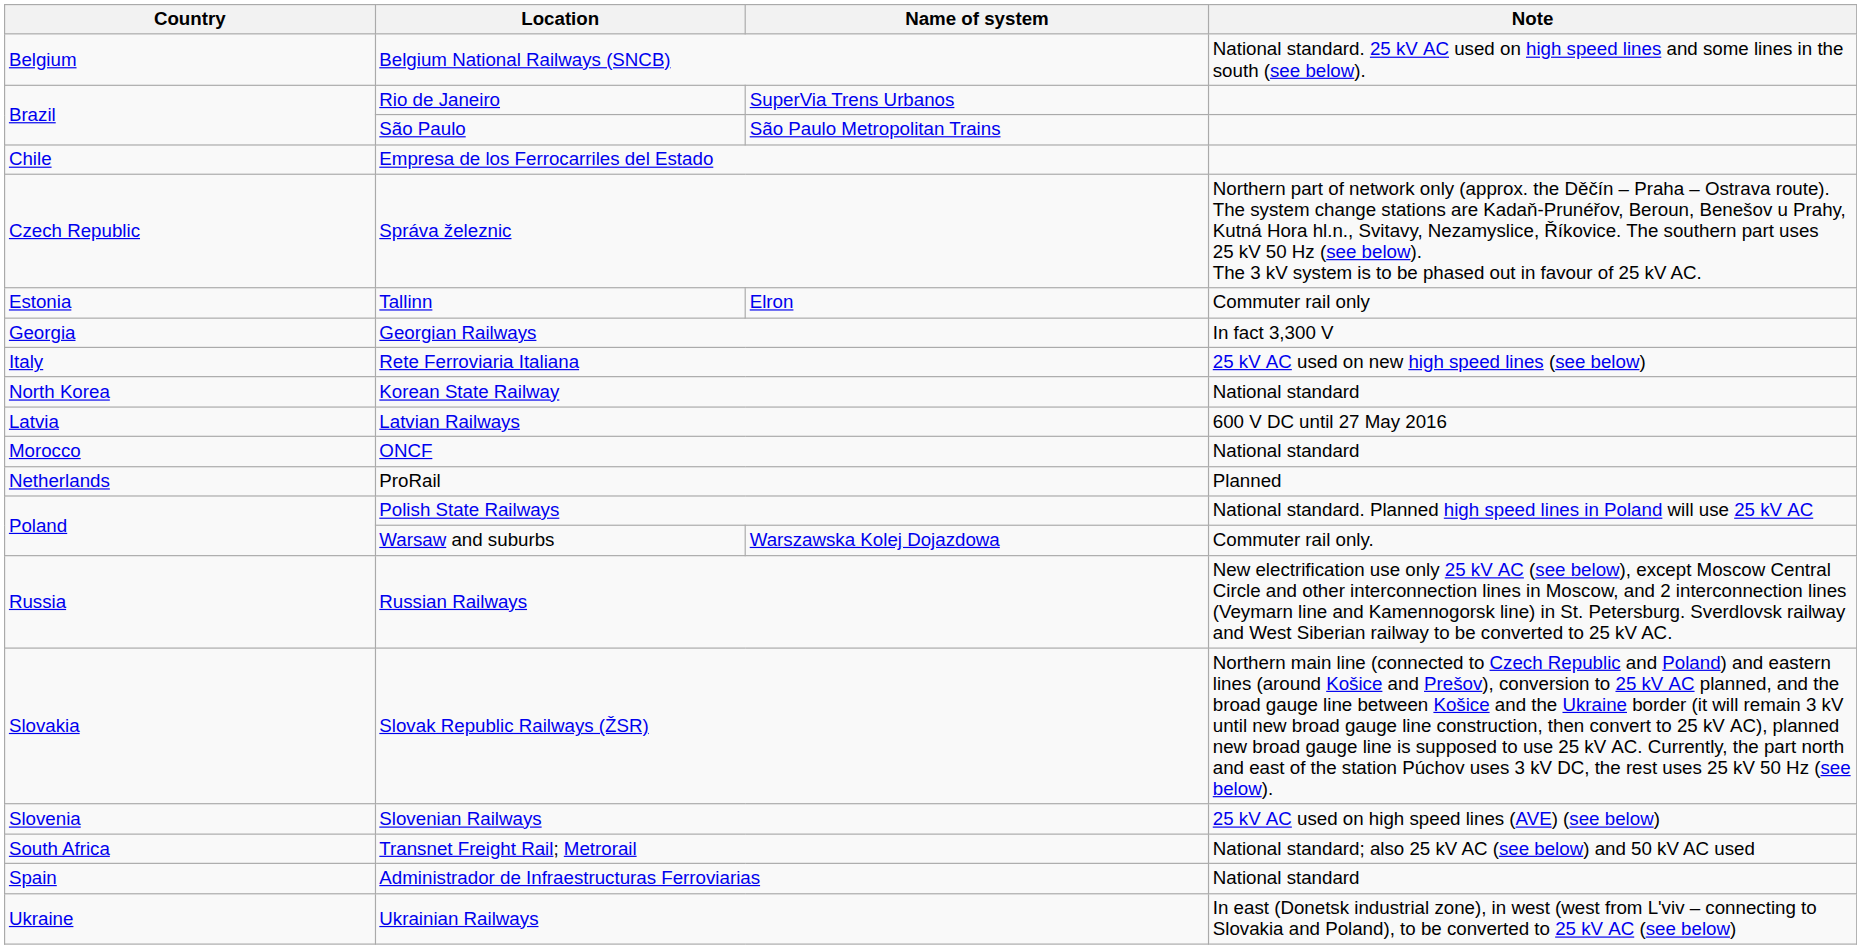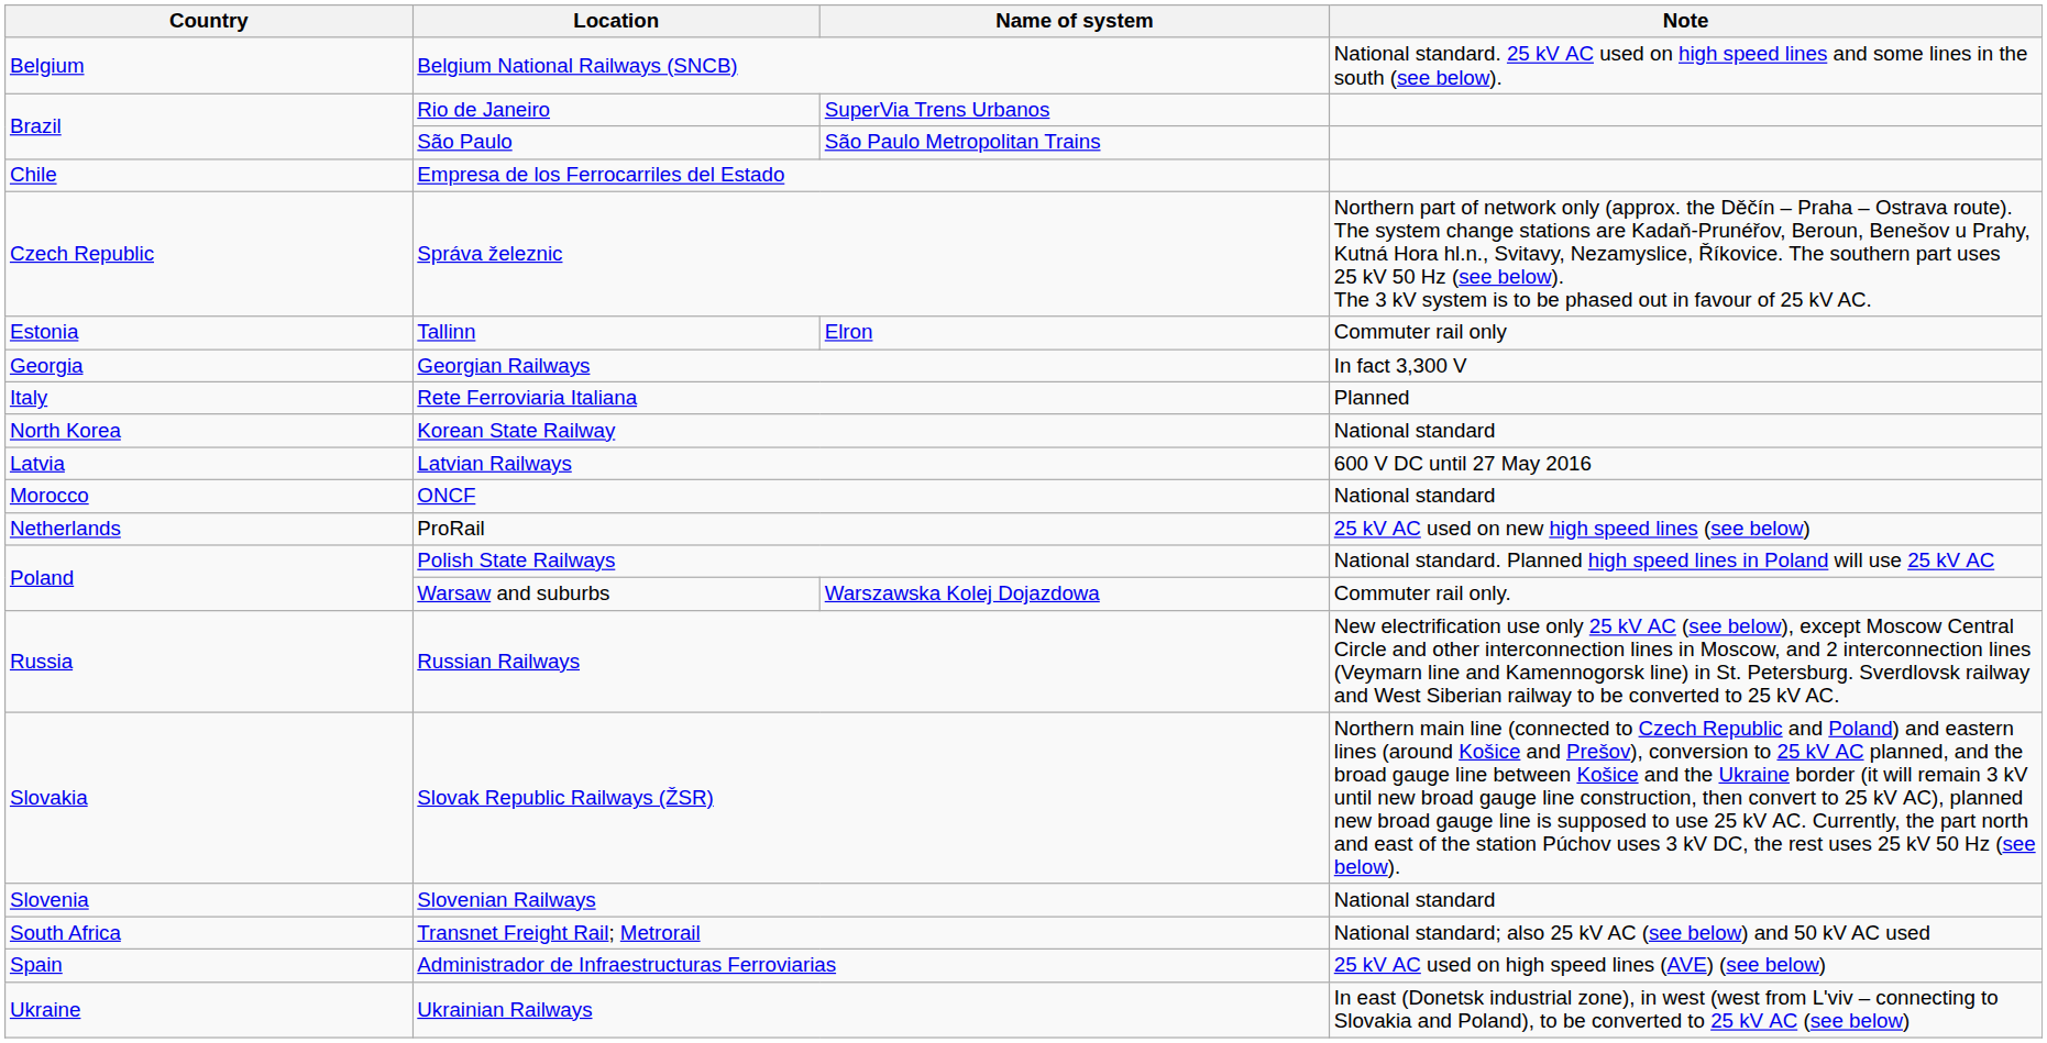 <table class="wikitable" style="width:100%">
 <tr>
 <th style="width:20%">Country</th>
 <th style="width:20%">Location</th>
 <th style="width:25%">Name of system</th>
 <th style="width:35%">Note</th>
 </tr>
 <tr id="be3">
 <td><a href='#'>Belgium</a></td>
 <td colspan="2"><a href='#'>Belgium National Railways (SNCB)</a></td>
 <td>National standard. <a href='#'>25 kV AC</a> used on <a href='#'>high speed lines</a> and some lines in the south (<a href='#'>see below</a>).</td>
 </tr>
 <tr>
 <td rowspan="2"><a href='#'>Brazil</a></td>
 <td><a href='#'>Rio de Janeiro</a></td>
 <td><a href='#'>SuperVia Trens Urbanos</a></td>
 <td></td>
 </tr>
 <tr>
 <td><a href='#'>São Paulo</a></td>
 <td><a href='#'>São Paulo Metropolitan Trains</a></td>
 <td></td>
 </tr>
 <tr>
 <td><a href='#'>Chile</a></td>
 <td colspan="2"><a href='#'>Empresa de los Ferrocarriles del Estado</a></td>
 <td></td>
 </tr>
 <tr id="cz3">
 <td><a href='#'>Czech Republic</a></td>
 <td colspan="2"><a href='#'>Správa železnic</a></td>
 <td>Northern part of network only (approx. the Děčín – Praha – Ostrava route). The system change stations are Kadaň-Prunéřov, Beroun, Benešov u Prahy, Kutná Hora hl.n., Svitavy, Nezamyslice, Říkovice. The southern part uses 25 kV 50 Hz (<a href='#'>see below</a>).<br>The 3 kV system is to be phased out in favour of 25 kV AC.</td>
 </tr>
 <tr>
 <td><a href='#'>Estonia</a></td>
 <td><a href='#'>Tallinn</a></td>
 <td><a href='#'>Elron</a></td>
 <td>Commuter rail only</td>
 </tr>
 <tr>
 <td><a href='#'>Georgia</a></td>
 <td colspan="2"><a href='#'>Georgian Railways</a></td>
 <td>In fact 3,300 V</td>
 </tr>
 <tr id="it3">
 <td><a href='#'>Italy</a></td>
 <td colspan="2"><a href='#'>Rete Ferroviaria Italiana</a></td>
-<td><a href='#'>25 kV AC</a> used on new <a href='#'>high speed lines</a> (<a href='#'>see below</a>)</td>
+<td>Planned</td>
 </tr>
 <tr>
 <td><a href='#'>North Korea</a></td>
 <td colspan="2"><a href='#'>Korean State Railway</a></td>
 <td>National standard</td>
 </tr>
 <tr>
 <td><a href='#'>Latvia</a></td>
 <td colspan="2"><a href='#'>Latvian Railways</a></td>
 <td>600 V DC until 27 May 2016</td>
 </tr>
 <tr>
 <td><a href='#'>Morocco</a></td>
 <td colspan="2"><a href='#'>ONCF</a></td>
 <td>National standard</td>
 </tr>
 <tr>
 <td><a href='#'>Netherlands</a></td>
 <td colspan="2">ProRail</td>
-<td>Planned</td>
+<td><a href='#'>25 kV AC</a> used on new <a href='#'>high speed lines</a> (<a href='#'>see below</a>)</td>
 </tr>
 <tr>
 <td rowspan="2"><a href='#'>Poland</a></td>
 <td colspan="2"><a href='#'>Polish State Railways</a></td>
 <td>National standard. Planned <a href='#'>high speed lines in Poland</a> will use <a href='#'>25 kV AC</a></td>
 </tr>
 <tr>
 <td><a href='#'>Warsaw</a> and suburbs</td>
 <td><a href='#'>Warszawska Kolej Dojazdowa</a></td>
 <td>Commuter rail only.</td>
 </tr>
 <tr id="ru3">
 <td><a href='#'>Russia</a></td>
 <td colspan="2"><a href='#'>Russian Railways</a></td>
 <td>New electrification use only <a href='#'>25 kV AC</a> (<a href='#'>see below</a>), except Moscow Central Circle and other interconnection lines in Moscow, and 2 interconnection lines (Veymarn line and Kamennogorsk line) in St. Petersburg. Sverdlovsk railway and West Siberian railway to be converted to 25 kV AC.</td>
 </tr>
 <tr id="sk3">
 <td><a href='#'>Slovakia</a></td>
 <td colspan="2"><a href='#'>Slovak Republic Railways (ŽSR)</a></td>
 <td>Northern main line (connected to <a href='#'>Czech Republic</a> and <a href='#'>Poland</a>) and eastern lines (around <a href='#'>Košice</a> and <a href='#'>Prešov</a>), conversion to <a href='#'>25 kV AC</a> planned, and the broad gauge line between <a href='#'>Košice</a> and the <a href='#'>Ukraine</a> border (it will remain 3 kV until new broad gauge line construction, then convert to 25 kV AC), planned new broad gauge line is supposed to use 25 kV AC. Currently, the part north and east of the station Púchov uses 3 kV DC, the rest uses 25 kV 50 Hz (<a href='#'>see below</a>).</td>
 </tr>
 <tr>
 <td><a href='#'>Slovenia</a></td>
 <td colspan="2"><a href='#'>Slovenian Railways</a></td>
-<td><a href='#'>25 kV AC</a> used on high speed lines (<a href='#'>AVE</a>) (<a href='#'>see below</a>)</td>
+<td>National standard</td>
 </tr>
 <tr id="za3">
 <td><a href='#'>South Africa</a></td>
 <td colspan="2"><a href='#'>Transnet Freight Rail</a>; <a href='#'>Metrorail</a></td>
 <td>National standard; also 25 kV AC (<a href='#'>see below</a>) and 50 kV AC used</td>
 </tr>
 <tr id="es3">
 <td><a href='#'>Spain</a></td>
 <td colspan="2"><a href='#'>Administrador de Infraestructuras Ferroviarias</a></td>
-<td>National standard</td>
+<td><a href='#'>25 kV AC</a> used on high speed lines (<a href='#'>AVE</a>) (<a href='#'>see below</a>)</td>
 </tr>
 <tr id="ua3">
 <td><a href='#'>Ukraine</a></td>
 <td colspan="2"><a href='#'>Ukrainian Railways</a></td>
 <td>In east (Donetsk industrial zone), in west (west from L'viv – connecting to Slovakia and Poland), to be converted to <a href='#'>25 kV AC</a> (<a href='#'>see below</a>)</td>
 </tr>
 </table>
